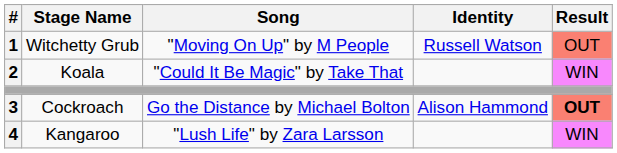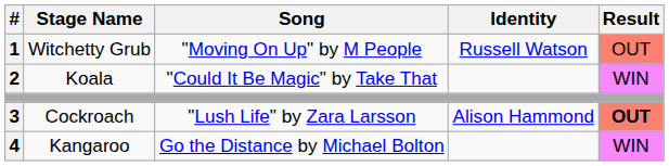 <table class="wikitable plainrowheaders" style="text-align: center;">
 <tr>
 <th>#</th>
 <th>Stage Name</th>
 <th>Song</th>
 <th>Identity</th>
 <th>Result</th>
 </tr>
 <tr>
 <th>1</th>
 <td>Witchetty Grub</td>
 <td>"<a href='#'>Moving On Up</a>" by <a href='#'>M People</a></td>
 <td><a href='#'>Russell Watson</a></td>
 <td bgcolor=salmon>OUT</td>
 </tr>
 <tr>
 <th>2</th>
 <td>Koala</td>
 <td>"<a href='#'>Could It Be Magic</a>" by <a href='#'>Take That</a></td>
 <td></td>
 <td bgcolor=#F888FD>WIN</td>
 </tr>
 <tr>
 <td colspan="5" style="background:darkgray"></td>
 </tr>
 <tr>
 <th>3</th>
 <td>Cockroach</td>
-<td><a href='#'>Go the Distance</a> by <a href='#'>Michael Bolton</a></td>
+<td>"<a href='#'>Lush Life</a>" by <a href='#'>Zara Larsson</a></td>
 <td><a href='#'>Alison Hammond</a></td>
 <td bgcolor=salmon><strong>OUT</strong></td>
 </tr>
 <tr>
 <th>4</th>
 <td>Kangaroo</td>
-<td>"<a href='#'>Lush Life</a>" by <a href='#'>Zara Larsson</a></td>
+<td><a href='#'>Go the Distance</a> by <a href='#'>Michael Bolton</a></td>
 <td></td>
 <td bgcolor=#F888FD>WIN</td>
 </tr>
 </table>
